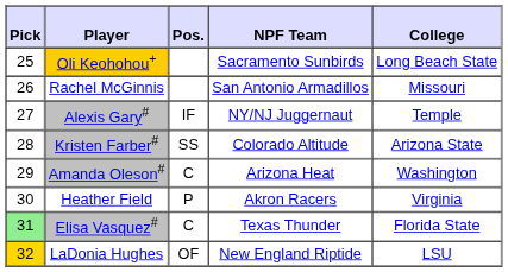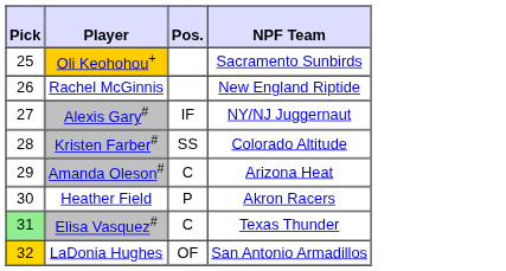 <table style="text-align: center" border="1" cellpadding="3" cellspacing="0">
 <tr>
 <th style="background:#ddf;"><br>Pick</th>
 <th style="background:#ddf;"><br>Player</th>
 <th style="background:#ddf;"><br>Pos.</th>
 <th style="background:#ddf;"><br>NPF Team</th>
-<th style="background:#ddf;"><br>College</th>
 </tr>
 <tr>
 <td>25</td>
 <td style="background:#FFCC00;"><a href='#'>Oli Keohohou</a><sup>+</sup></td>
 <td></td>
 <td><a href='#'>Sacramento Sunbirds</a></td>
-<td><a href='#'>Long Beach State</a></td>
 </tr>
 <tr>
 <td>26</td>
 <td><a href='#'>Rachel McGinnis</a></td>
 <td></td>
-<td><a href='#'>San Antonio Armadillos</a></td>
-<td><a href='#'>Missouri</a></td>
+<td><a href='#'>New England Riptide</a></td>
 </tr>
 <tr>
 <td>27</td>
 <td style="background:#C0C0C0;"><a href='#'>Alexis Gary</a><sup>#</sup></td>
 <td>IF</td>
 <td><a href='#'>NY/NJ Juggernaut</a></td>
-<td><a href='#'>Temple</a></td>
 </tr>
 <tr>
 <td>28</td>
 <td style="background:#C0C0C0;"><a href='#'>Kristen Farber</a><sup>#</sup></td>
 <td>SS</td>
 <td><a href='#'>Colorado Altitude</a></td>
-<td><a href='#'>Arizona State</a></td>
 </tr>
 <tr>
 <td>29</td>
 <td style="background:#C0C0C0;"><a href='#'>Amanda Oleson</a><sup>#</sup></td>
 <td>C</td>
 <td><a href='#'>Arizona Heat</a></td>
-<td><a href='#'>Washington</a></td>
 </tr>
 <tr>
 <td>30</td>
 <td><a href='#'>Heather Field</a></td>
 <td>P</td>
 <td><a href='#'>Akron Racers</a></td>
-<td><a href='#'>Virginia</a></td>
 </tr>
 <tr>
 <td style="background: lightgreen;">31</td>
 <td style="background:#C0C0C0;"><a href='#'>Elisa Vasquez</a><sup>#</sup></td>
 <td>C</td>
 <td><a href='#'>Texas Thunder</a></td>
-<td><a href='#'>Florida State</a></td>
 </tr>
 <tr>
 <td style="background: gold;">32</td>
 <td><a href='#'>LaDonia Hughes</a></td>
 <td>OF</td>
-<td><a href='#'>New England Riptide</a></td>
-<td><a href='#'>LSU</a></td>
+<td><a href='#'>San Antonio Armadillos</a></td>
 </tr>
 </table>
